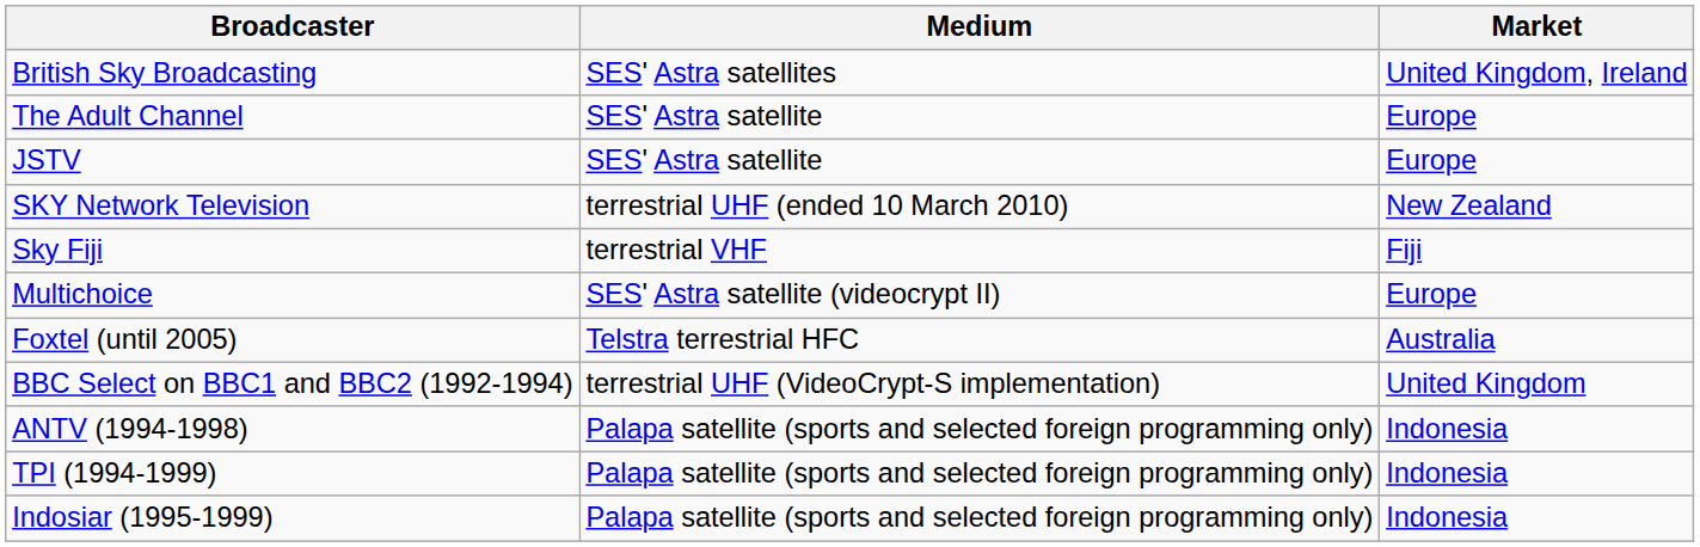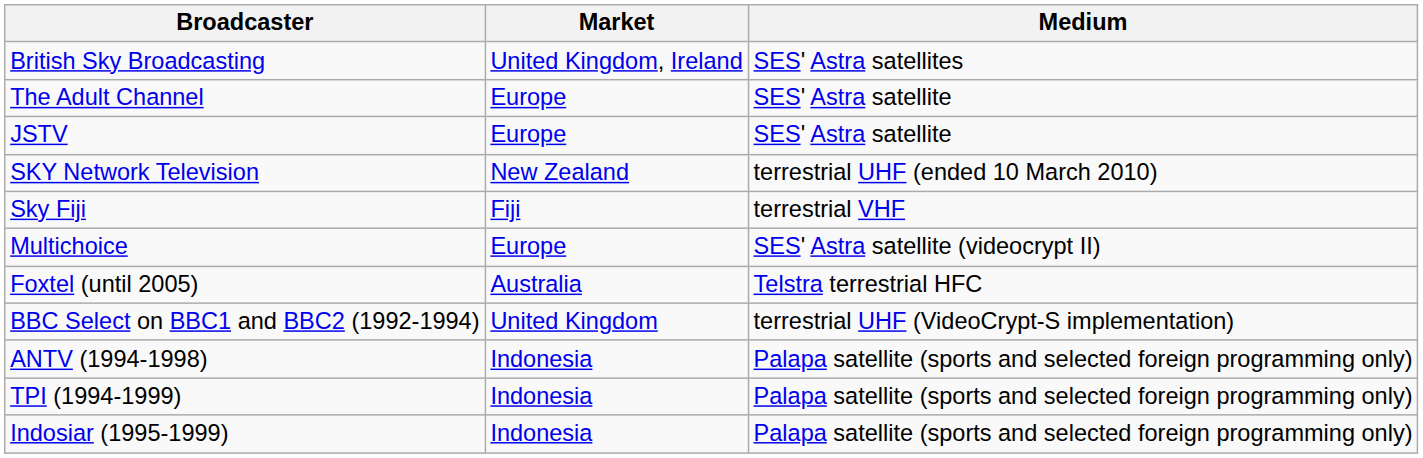 <table class=wikitable>
 <tr>
 <th>Broadcaster</th>
+<th>Market</th>
 <th>Medium</th>
-<th>Market</th>
 </tr>
 <tr>
 <td><a href='#'>British Sky Broadcasting</a></td>
+<td><a href='#'>United Kingdom</a>, <a href='#'>Ireland</a></td>
 <td><a href='#'>SES</a>' <a href='#'>Astra</a> satellites</td>
-<td><a href='#'>United Kingdom</a>, <a href='#'>Ireland</a></td>
 </tr>
 <tr>
 <td><a href='#'>The Adult Channel</a></td>
+<td><a href='#'>Europe</a></td>
 <td><a href='#'>SES</a>' <a href='#'>Astra</a> satellite</td>
-<td><a href='#'>Europe</a></td>
 </tr>
 <tr>
 <td><a href='#'>JSTV</a></td>
+<td><a href='#'>Europe</a></td>
 <td><a href='#'>SES</a>' <a href='#'>Astra</a> satellite</td>
-<td><a href='#'>Europe</a></td>
 </tr>
 <tr>
 <td><a href='#'>SKY Network Television</a></td>
+<td><a href='#'>New Zealand</a></td>
 <td>terrestrial <a href='#'>UHF</a> (ended 10 March 2010)</td>
-<td><a href='#'>New Zealand</a></td>
 </tr>
 <tr>
 <td><a href='#'>Sky Fiji</a></td>
+<td><a href='#'>Fiji</a></td>
 <td>terrestrial <a href='#'>VHF</a></td>
-<td><a href='#'>Fiji</a></td>
 </tr>
 <tr>
 <td><a href='#'>Multichoice</a></td>
+<td><a href='#'>Europe</a></td>
 <td><a href='#'>SES</a>' <a href='#'>Astra</a> satellite (videocrypt II)</td>
-<td><a href='#'>Europe</a></td>
 </tr>
 <tr>
 <td><a href='#'>Foxtel</a> (until 2005)</td>
+<td><a href='#'>Australia</a></td>
 <td><a href='#'>Telstra</a> terrestrial HFC</td>
-<td><a href='#'>Australia</a></td>
 </tr>
 <tr>
 <td><a href='#'>BBC Select</a> on <a href='#'>BBC1</a> and <a href='#'>BBC2</a> (1992-1994)</td>
+<td><a href='#'>United Kingdom</a></td>
 <td>terrestrial <a href='#'>UHF</a> (VideoCrypt-S implementation)</td>
-<td><a href='#'>United Kingdom</a></td>
 </tr>
 <tr>
 <td><a href='#'>ANTV</a> (1994-1998)</td>
+<td><a href='#'>Indonesia</a></td>
 <td><a href='#'>Palapa</a> satellite (sports and selected foreign programming only)</td>
-<td><a href='#'>Indonesia</a></td>
 </tr>
 <tr>
 <td><a href='#'>TPI</a> (1994-1999)</td>
+<td><a href='#'>Indonesia</a></td>
 <td><a href='#'>Palapa</a> satellite (sports and selected foreign programming only)</td>
-<td><a href='#'>Indonesia</a></td>
 </tr>
 <tr>
 <td><a href='#'>Indosiar</a> (1995-1999)</td>
+<td><a href='#'>Indonesia</a></td>
 <td><a href='#'>Palapa</a> satellite (sports and selected foreign programming only)</td>
-<td><a href='#'>Indonesia</a></td>
 </tr>
 </table>
